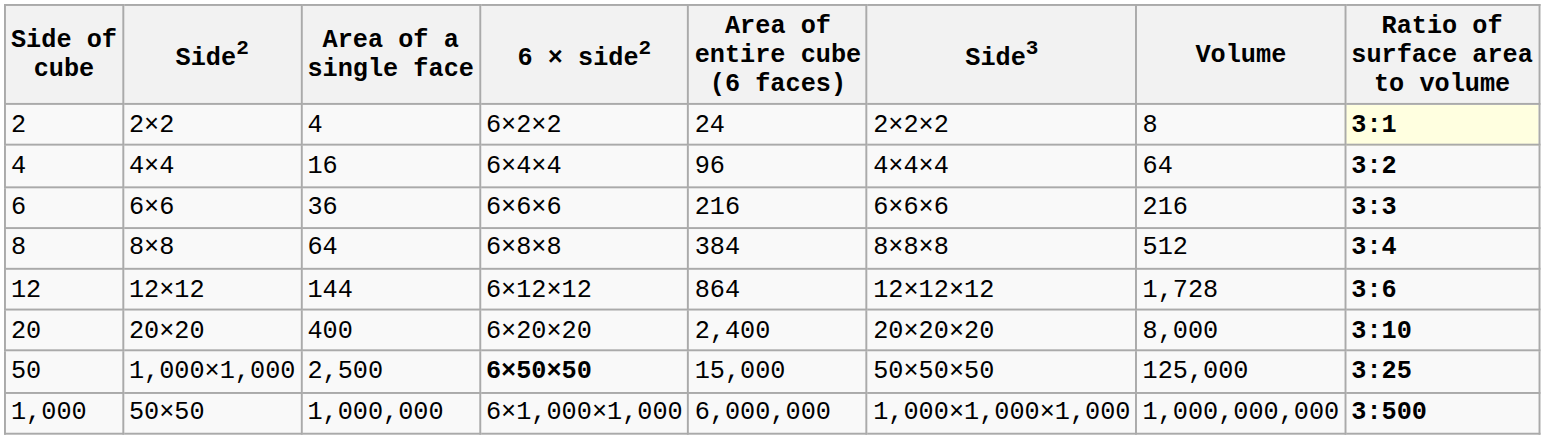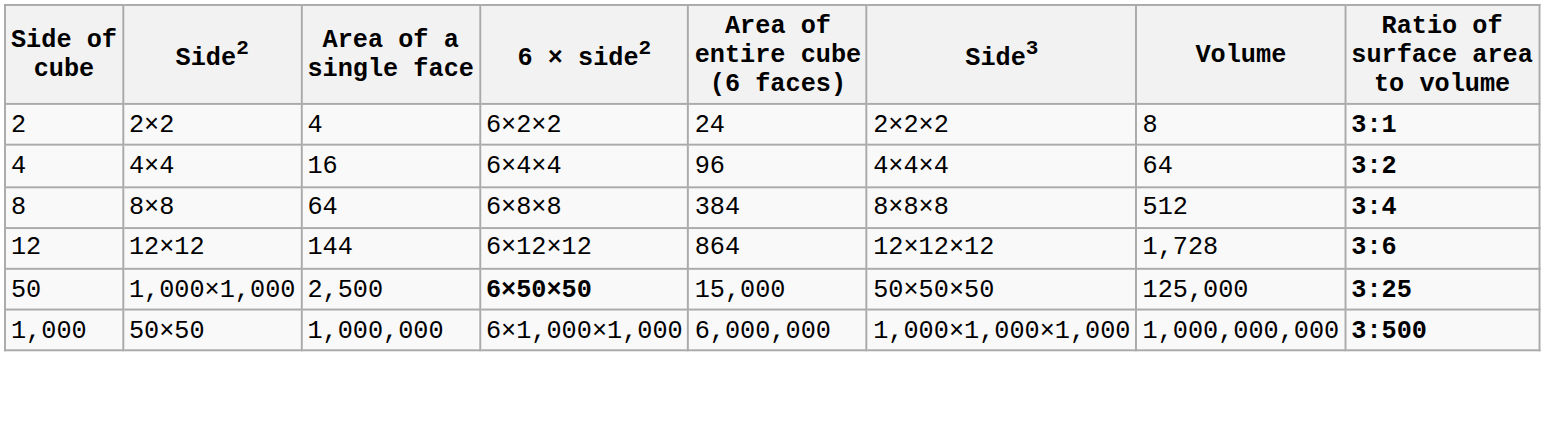 <table class="wikitable">
 <tr>
 <th>Side of<br>cube</th>
 <th>Side<sup>2</sup></th>
 <th>Area of a<br>single face</th>
 <th>6 × side<sup>2</sup></th>
 <th>Area of<br>entire cube<br>(6 faces)</th>
 <th>Side<sup>3</sup></th>
 <th>Volume</th>
 <th>Ratio of<br>surface area<br>to volume</th>
 </tr>
 <tr>
 <td>2</td>
 <td>2×2</td>
 <td>4</td>
 <td>6×2×2</td>
 <td>24</td>
 <td>2×2×2</td>
 <td>8</td>
-<td style="background: lightyellow;"><strong>3:1</strong></td>
+<td><strong>3:1</strong></td>
 </tr>
 <tr>
 <td>4</td>
 <td>4×4</td>
 <td>16</td>
 <td>6×4×4</td>
 <td>96</td>
 <td>4×4×4</td>
 <td>64</td>
 <td><strong>3:2</strong></td>
-</tr>
-<tr>
-<td>6</td>
-<td>6×6</td>
-<td>36</td>
-<td>6×6×6</td>
-<td>216</td>
-<td>6×6×6</td>
-<td>216</td>
-<td><strong>3:3</strong></td>
 </tr>
 <tr>
 <td>8</td>
 <td>8×8</td>
 <td>64</td>
 <td>6×8×8</td>
 <td>384</td>
 <td>8×8×8</td>
 <td>512</td>
 <td><strong>3:4</strong></td>
 </tr>
 <tr>
 <td>12</td>
 <td>12×12</td>
 <td>144</td>
 <td>6×12×12</td>
 <td>864</td>
 <td>12×12×12</td>
 <td>1,728</td>
 <td><strong>3:6</strong></td>
 </tr>
 <tr>
-<td>20</td>
-<td>20×20</td>
-<td>400</td>
-<td>6×20×20</td>
-<td>2,400</td>
-<td>20×20×20</td>
-<td>8,000</td>
-<td><strong>3:10</strong></td>
-</tr>
-<tr>
 <td>50</td>
 <td>1,000×1,000</td>
 <td>2,500</td>
 <td><strong>6×50×50</strong></td>
 <td>15,000</td>
 <td>50×50×50</td>
 <td>125,000</td>
 <td><strong>3:25</strong></td>
 </tr>
 <tr>
 <td>1,000</td>
 <td>50×50</td>
 <td>1,000,000</td>
 <td>6×1,000×1,000</td>
 <td>6,000,000</td>
 <td>1,000×1,000×1,000</td>
 <td>1,000,000,000</td>
 <td><strong>3:500</strong></td>
 </tr>
 </table>
